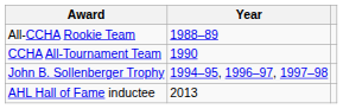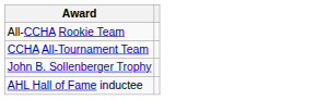 <table class="wikitable">
 <tr>
 <th>Award</th>
-<th>Year</th>
 <th></th>
 </tr>
 <tr>
 <td>All-<a href='#'>CCHA</a> <a href='#'>Rookie Team</a></td>
-<td><a href='#'>1988–89</a></td>
 <td></td>
 </tr>
 <tr>
 <td><a href='#'>CCHA</a> <a href='#'>All-Tournament Team</a></td>
-<td><a href='#'>1990</a></td>
 <td></td>
 </tr>
 <tr>
 <td><a href='#'>John B. Sollenberger Trophy</a></td>
-<td><a href='#'>1994–95</a>, <a href='#'>1996–97</a>, <a href='#'>1997–98</a></td>
 <td></td>
 </tr>
 <tr>
 <td><a href='#'>AHL Hall of Fame</a> inductee</td>
-<td>2013</td>
 <td></td>
 </tr>
 </table>
